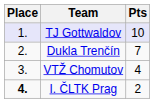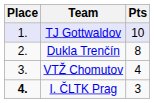 <table class="wikitable">
 <tr>
 <th>Place</th>
 <th>Team</th>
 <th>Pts</th>
 </tr>
 <tr align="center" bgcolor="#e6e6fa">
 <td>1.</td>
 <td><a href='#'>TJ Gottwaldov</a></td>
 <td>10</td>
 </tr>
 <tr align="center">
 <td>2.</td>
 <td><a href='#'>Dukla Trenčín</a></td>
-<td>7</td>
+<td>8</td>
 </tr>
 <tr align="center">
 <td>3.</td>
 <td><a href='#'>VTŽ Chomutov</a></td>
 <td>4</td>
 </tr>
 <tr align="center">
 <td><strong>4.</strong></td>
 <td><a href='#'>I. ČLTK Prag</a></td>
-<td>2</td>
+<td>3</td>
 </tr>
 </table>
